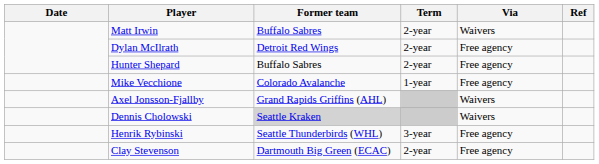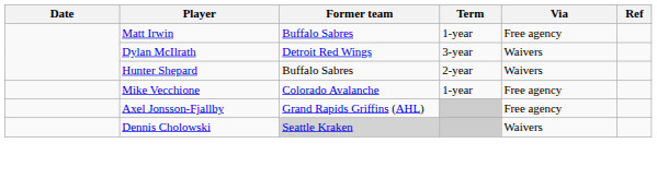 <table class="wikitable">
 <tr style="background:#ddd; text-align:center;">
 <th style="width: 10em;">Date</th>
 <th style="width: 14em;">Player</th>
 <th style="width: 14em;">Former team</th>
 <th style="width: 5em;">Term</th>
 <th style="width: 10em;">Via</th>
 <th style="width: 2.5em;">Ref</th>
 </tr>
 <tr>
 <td rowspan=3></td>
 <td><a href='#'>Matt Irwin</a></td>
 <td><a href='#'>Buffalo Sabres</a></td>
-<td>2-year</td>
-<td>Waivers</td>
+<td>1-year</td>
+<td>Free agency</td>
 <td></td>
 </tr>
 <tr>
 <td><a href='#'>Dylan McIlrath</a></td>
 <td><a href='#'>Detroit Red Wings</a></td>
-<td>2-year</td>
-<td>Free agency</td>
+<td>3-year</td>
+<td>Waivers</td>
 <td></td>
 </tr>
 <tr>
 <td><a href='#'>Hunter Shepard</a></td>
 <td>Buffalo Sabres</td>
 <td>2-year</td>
-<td>Free agency</td>
+<td>Waivers</td>
 <td></td>
 </tr>
 <tr>
 <td></td>
 <td><a href='#'>Mike Vecchione</a></td>
 <td><a href='#'>Colorado Avalanche</a></td>
 <td>1-year</td>
 <td>Free agency</td>
 <td></td>
 </tr>
 <tr>
 <td></td>
 <td><a href='#'>Axel Jonsson-Fjallby</a></td>
 <td><a href='#'>Grand Rapids Griffins</a> (<a href='#'>AHL</a>)</td>
 <td style="background:#ccc;"></td>
-<td>Waivers</td>
+<td>Free agency</td>
 <td></td>
 </tr>
 <tr>
 <td></td>
 <td><a href='#'>Dennis Cholowski</a></td>
 <td style="background: lightgrey;"><a href='#'>Seattle Kraken</a></td>
 <td style="background:#ccc;"></td>
 <td>Waivers</td>
 <td></td>
 </tr>
-<tr>
-<td></td>
-<td><a href='#'>Henrik Rybinski</a></td>
-<td><a href='#'>Seattle Thunderbirds</a> (<a href='#'>WHL</a>)</td>
-<td>3-year</td>
-<td>Free agency</td>
-<td></td>
-</tr>
-<tr>
-<td></td>
-<td><a href='#'>Clay Stevenson</a></td>
-<td><a href='#'>Dartmouth Big Green</a> (<a href='#'>ECAC</a>)</td>
-<td>2-year</td>
-<td>Free agency</td>
-<td></td>
-</tr>
 </table>
